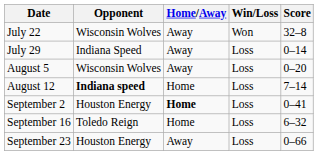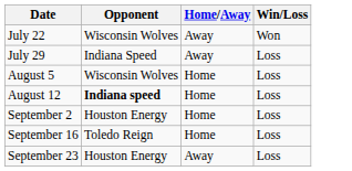 <table class="wikitable">
 <tr>
 <th>Date</th>
 <th>Opponent</th>
 <th><a href='#'>Home</a>/<a href='#'>Away</a></th>
 <th>Win/Loss</th>
-<th>Score</th>
 </tr>
 <tr>
 <td>July 22</td>
 <td>Wisconsin Wolves</td>
 <td>Away</td>
 <td>Won</td>
-<td>32–8</td>
 </tr>
 <tr>
 <td>July 29</td>
 <td>Indiana Speed</td>
 <td>Away</td>
 <td>Loss</td>
-<td>0–14</td>
 </tr>
 <tr>
 <td>August 5</td>
 <td>Wisconsin Wolves</td>
-<td>Away</td>
+<td>Home</td>
 <td>Loss</td>
-<td>0–20</td>
 </tr>
 <tr>
 <td>August 12</td>
 <td><strong>Indiana speed</strong></td>
 <td>Home</td>
 <td>Loss</td>
-<td>7–14</td>
 </tr>
 <tr>
 <td>September 2</td>
 <td>Houston Energy</td>
-<td><strong>Home</strong></td>
+<td>Home</td>
 <td>Loss</td>
-<td>0–41</td>
 </tr>
 <tr>
 <td>September 16</td>
 <td>Toledo Reign</td>
 <td>Home</td>
 <td>Loss</td>
-<td>6–32</td>
 </tr>
 <tr>
 <td>September 23</td>
 <td>Houston Energy</td>
 <td>Away</td>
 <td>Loss</td>
-<td>0–66</td>
 </tr>
 </table>
